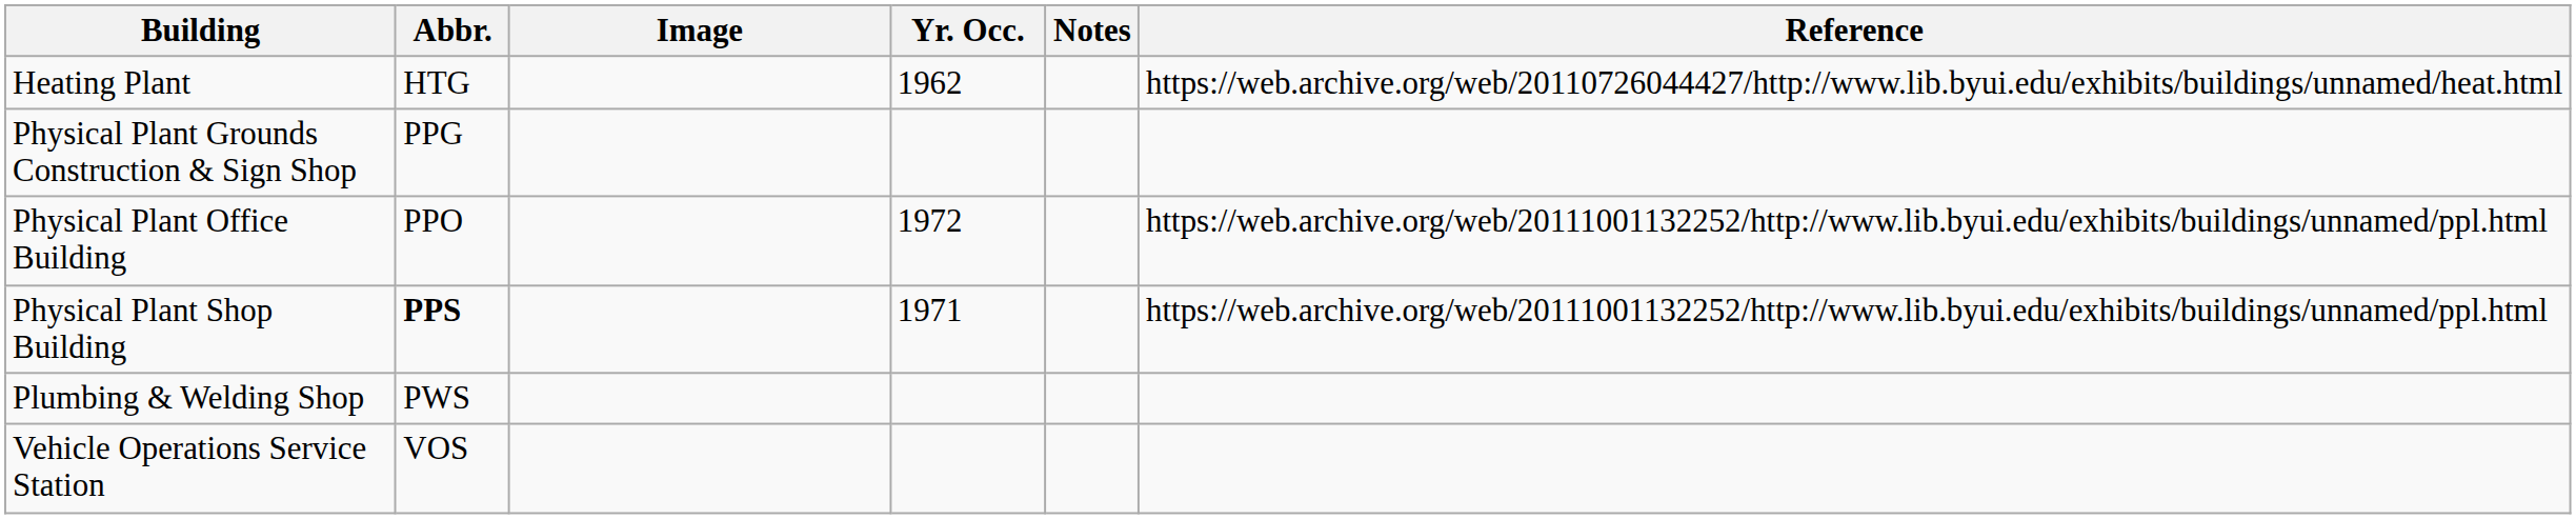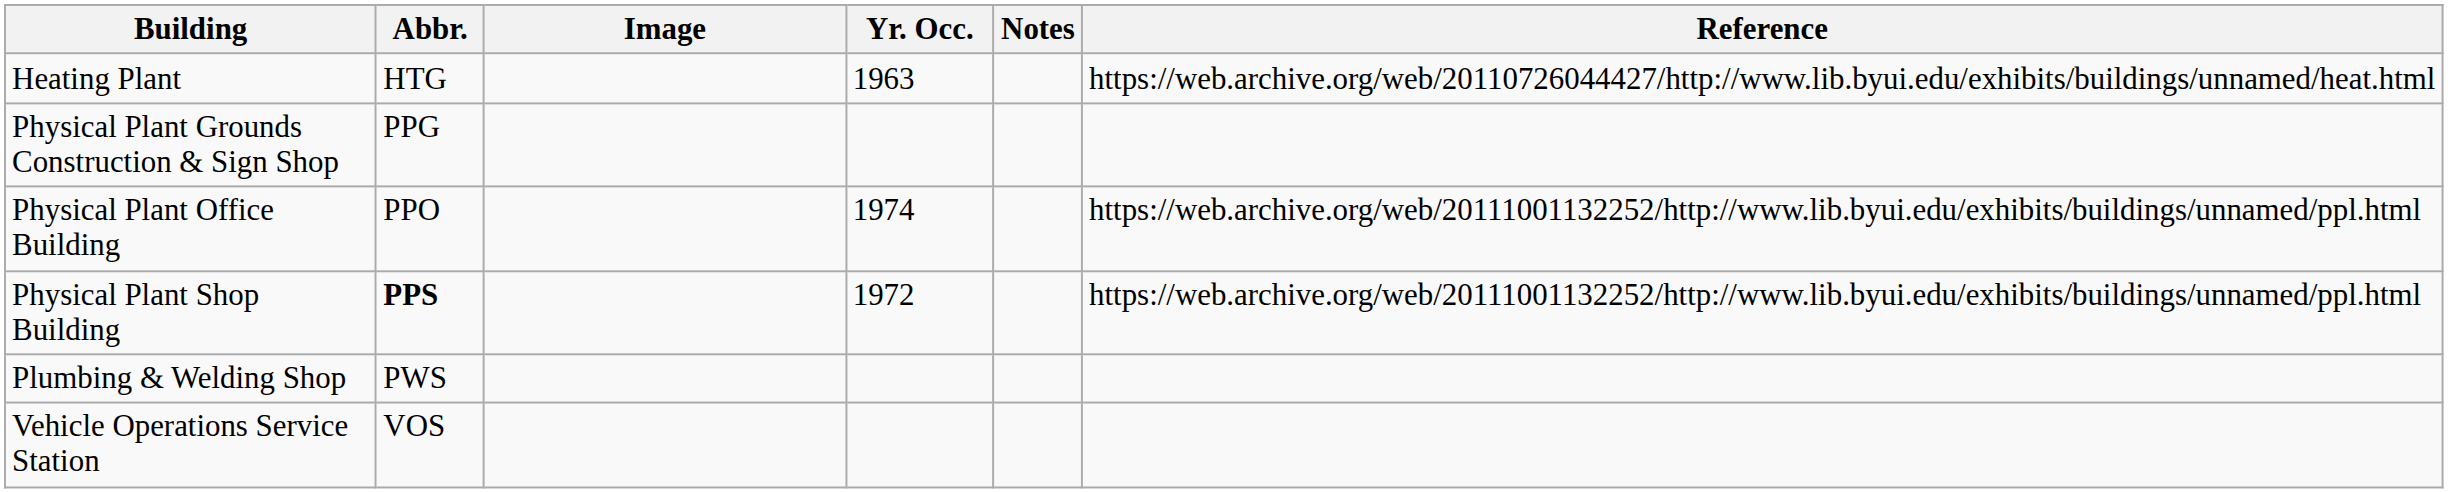 <table class="wikitable sortable" style="width:100%;">
 <tr>
 <th width="200">Building</th>
 <th width="50">Abbr.</th>
 <th width="200" class="unsortable">Image</th>
 <th width="75">Yr. Occ.</th>
 <th class="unsortable">Notes</th>
 <th width="200" class="unsortable">Reference</th>
 </tr>
 <tr valign="top">
 <td>Heating Plant</td>
 <td>HTG</td>
 <td></td>
-<td>1962</td>
+<td>1963</td>
 <td></td>
 <td>https://web.archive.org/web/20110726044427/http://www.lib.byui.edu/exhibits/buildings/unnamed/heat.html</td>
 </tr>
 <tr valign="top">
 <td>Physical Plant Grounds Construction & Sign Shop</td>
 <td>PPG</td>
 <td></td>
 <td></td>
 <td></td>
 <td></td>
 </tr>
 <tr valign="top">
 <td>Physical Plant Office Building</td>
 <td>PPO</td>
 <td></td>
-<td>1972</td>
+<td>1974</td>
 <td></td>
 <td>https://web.archive.org/web/20111001132252/http://www.lib.byui.edu/exhibits/buildings/unnamed/ppl.html</td>
 </tr>
 <tr valign="top">
 <td>Physical Plant Shop Building</td>
 <td><strong>PPS</strong></td>
 <td></td>
-<td>1971</td>
+<td>1972</td>
 <td></td>
 <td>https://web.archive.org/web/20111001132252/http://www.lib.byui.edu/exhibits/buildings/unnamed/ppl.html</td>
 </tr>
 <tr valign="top">
 <td>Plumbing & Welding Shop</td>
 <td>PWS</td>
 <td></td>
 <td></td>
 <td></td>
 <td></td>
 </tr>
 <tr valign="top">
 <td>Vehicle Operations Service Station</td>
 <td>VOS</td>
 <td></td>
 <td></td>
 <td></td>
 <td></td>
 </tr>
 </table>
